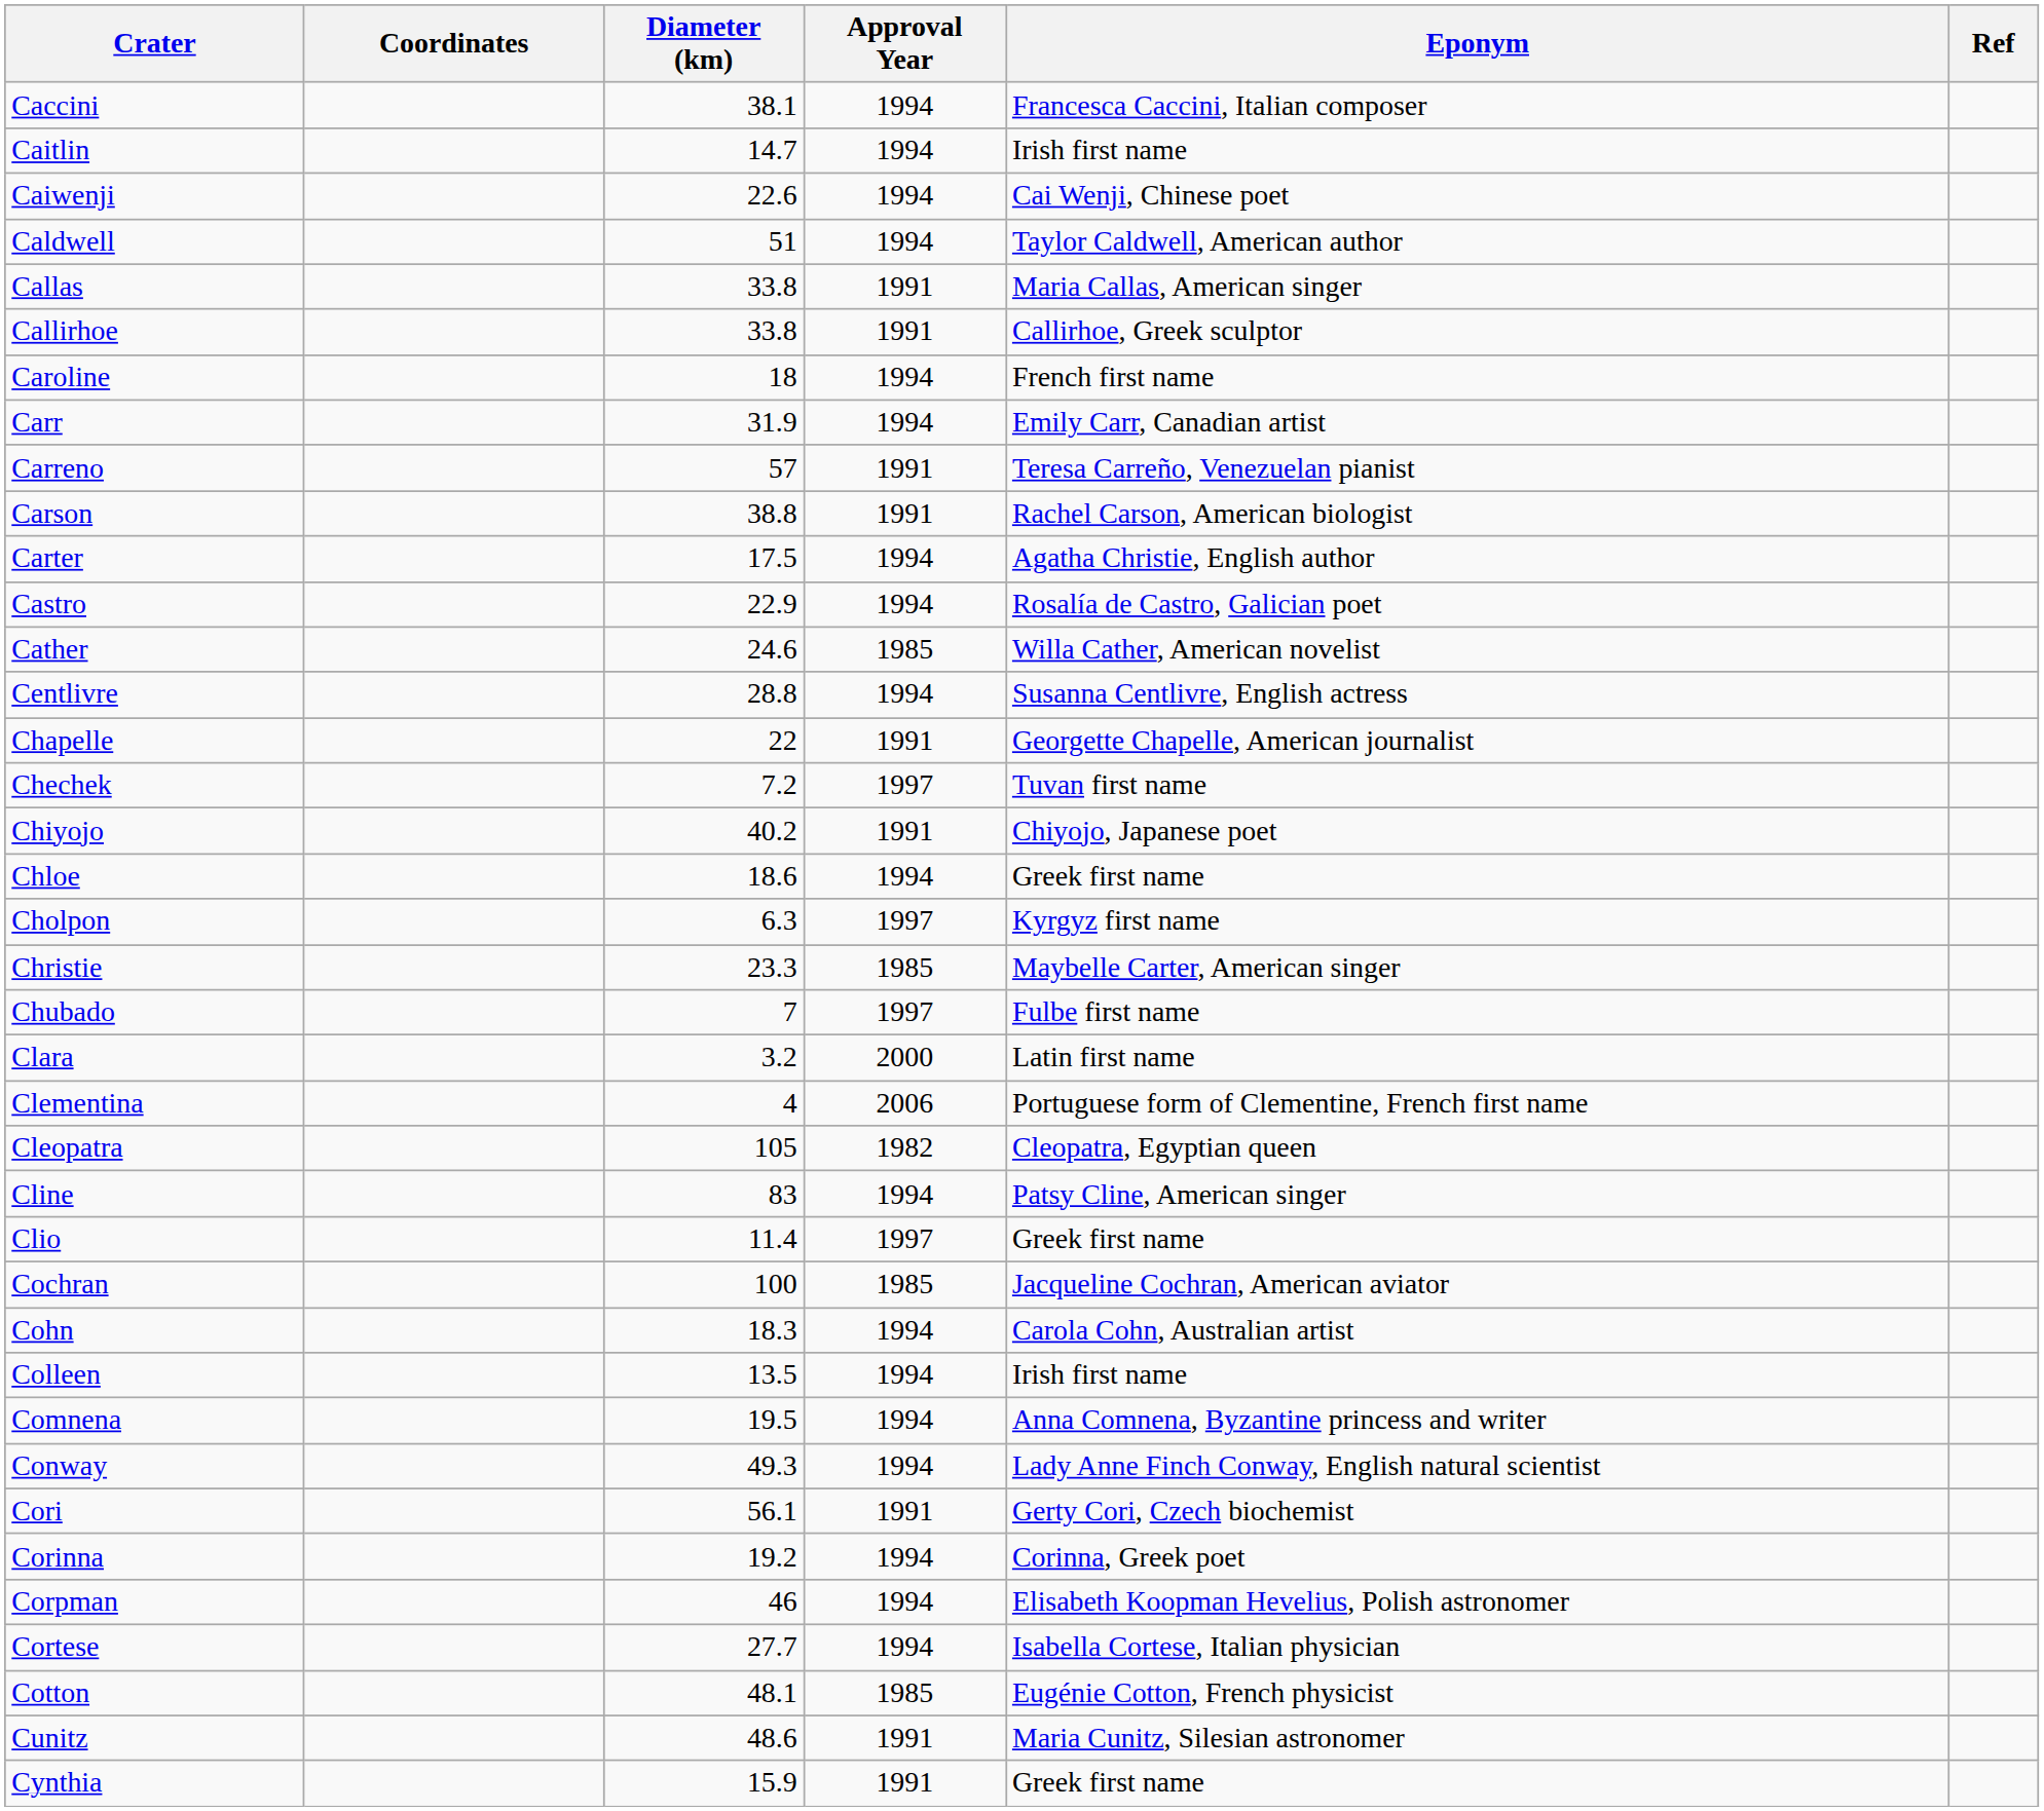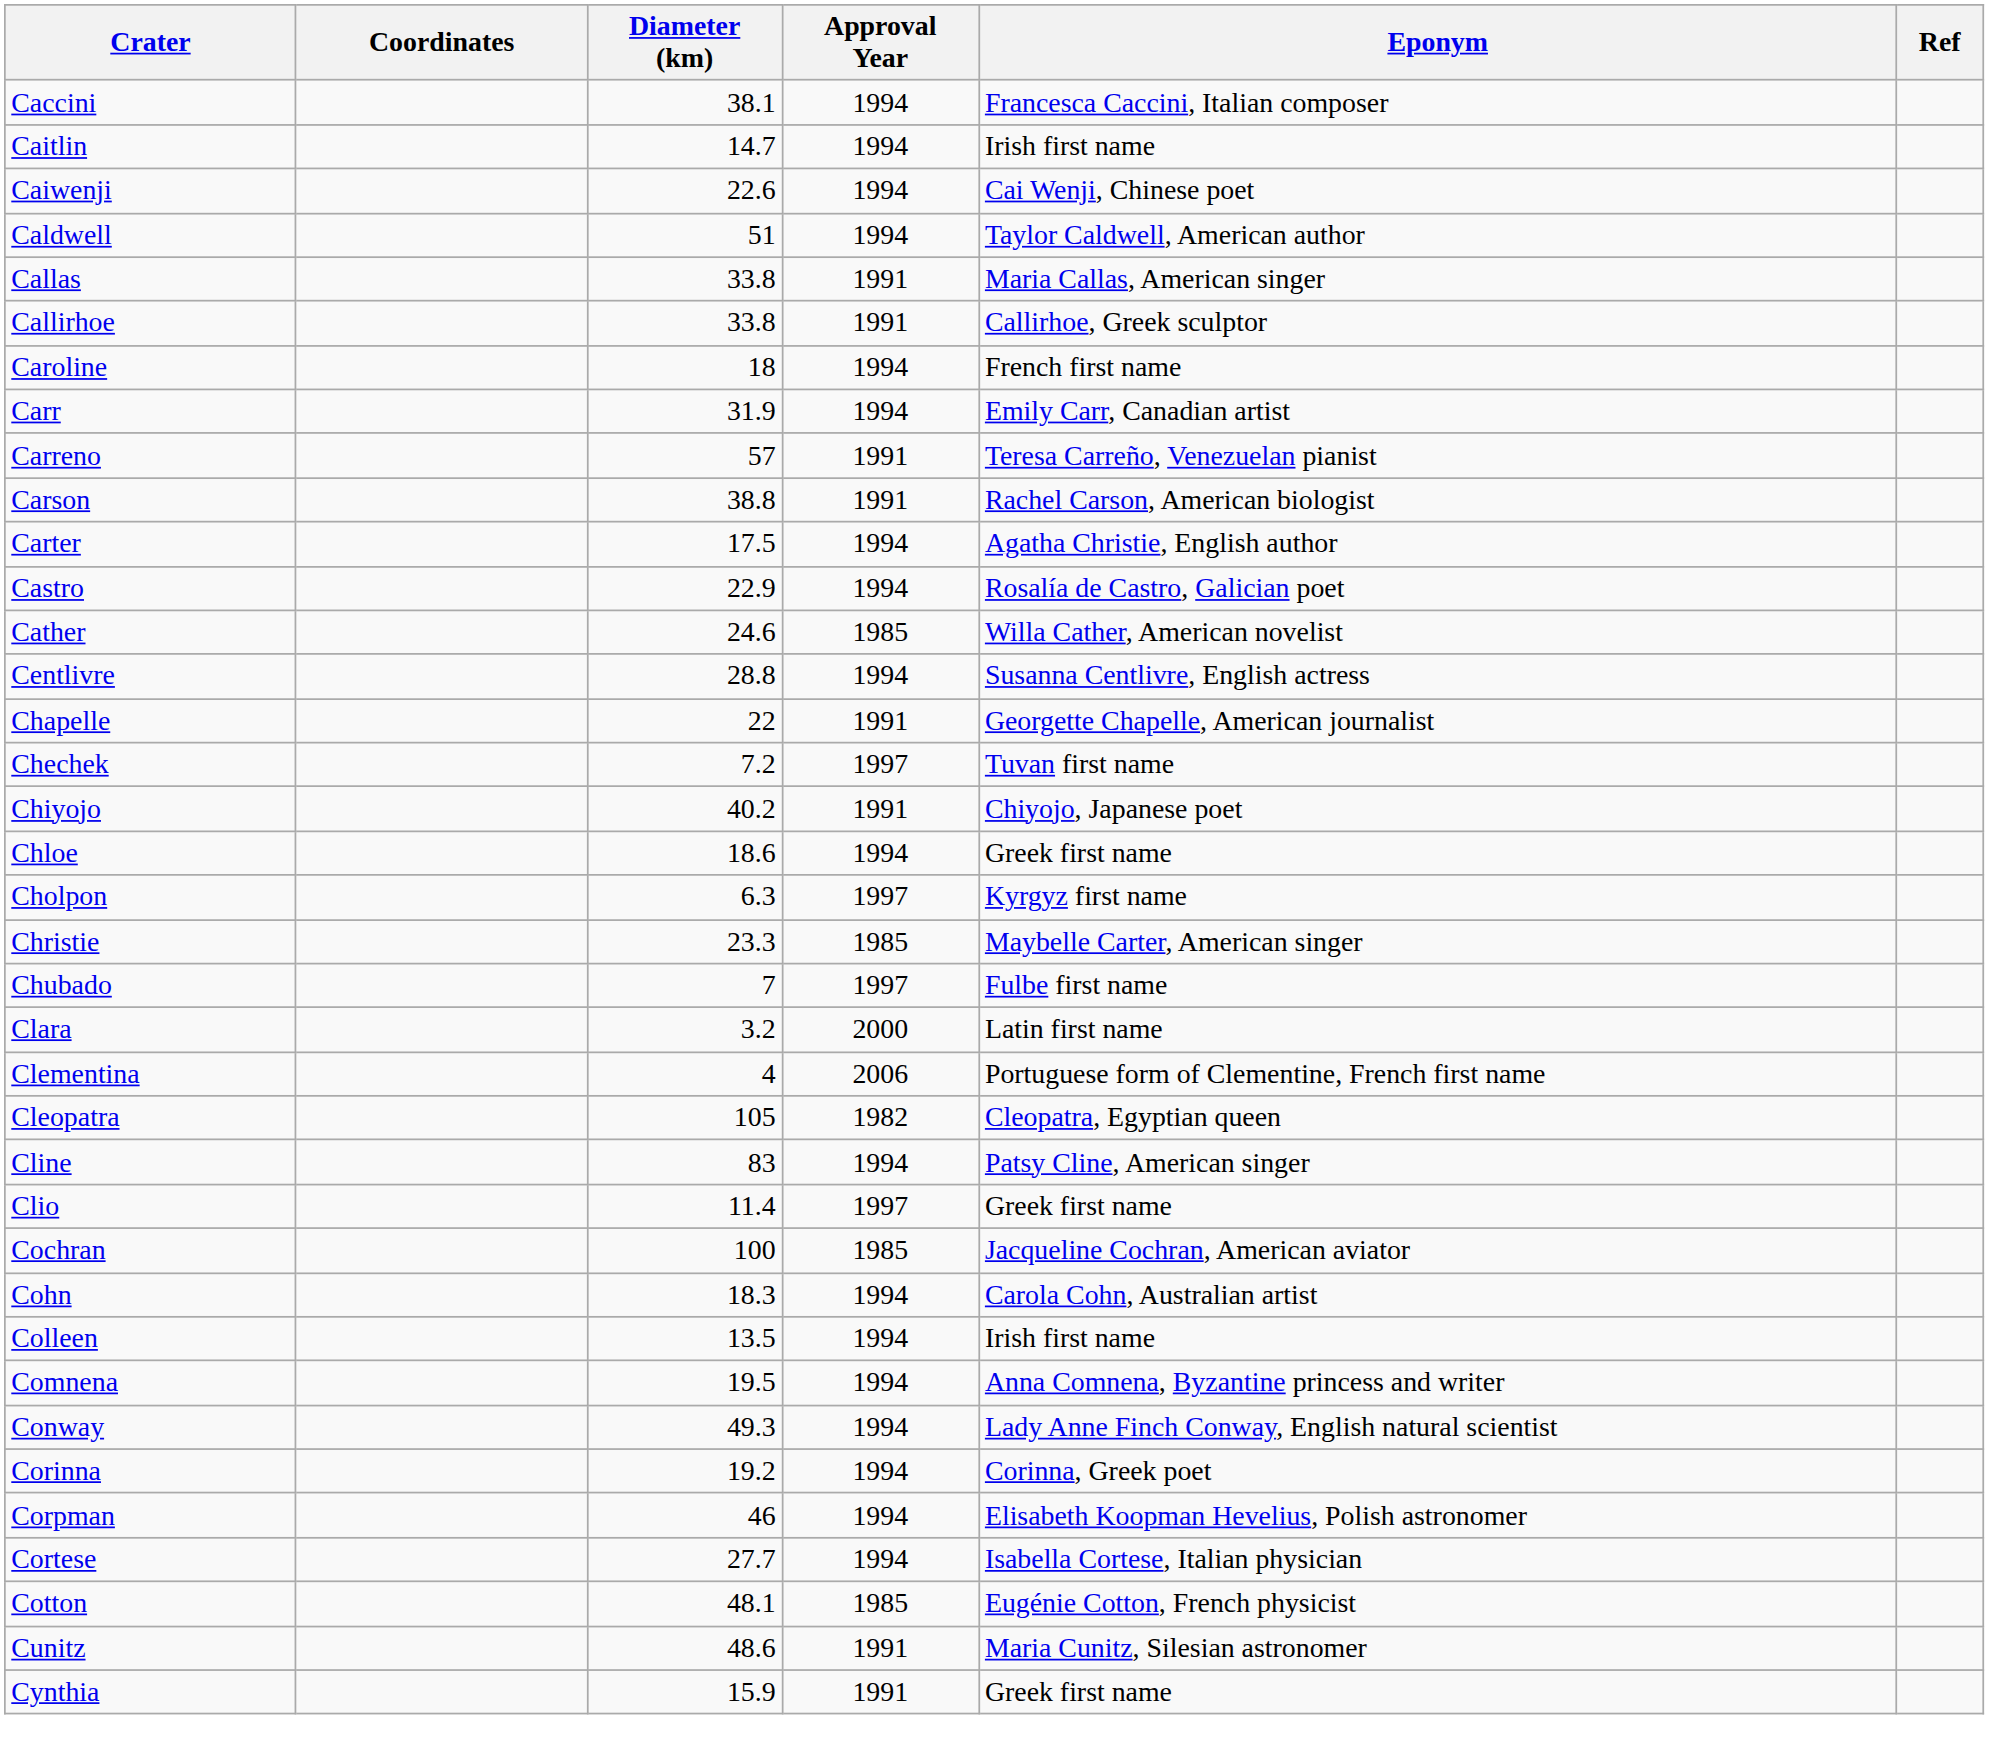 <table class="wikitable sortable" style="min-width: 90%">
 <tr>
 <th style="width:10em"><a href='#'>Crater</a></th>
 <th style="width:10em">Coordinates</th>
 <th><a href='#'>Diameter</a><br>(km)</th>
 <th>Approval<br>Year</th>
 <th class="unsortable"><a href='#'>Eponym</a></th>
 <th class="unsortable">Ref</th>
 </tr>
 <tr id="Caccini">
 <td><a href='#'>Caccini</a></td>
 <td></td>
 <td align=right>38.1</td>
 <td align=center>1994</td>
 <td><a href='#'>Francesca Caccini</a>, Italian composer</td>
 <td></td>
 </tr>
 <tr id="Caitlin">
 <td><a href='#'>Caitlin</a></td>
 <td></td>
 <td align=right>14.7</td>
 <td align=center>1994</td>
 <td>Irish first name</td>
 <td></td>
 </tr>
 <tr id="Caiwenji">
 <td><a href='#'>Caiwenji</a></td>
 <td></td>
 <td align=right>22.6</td>
 <td align=center>1994</td>
 <td><a href='#'>Cai Wenji</a>, Chinese poet</td>
 <td></td>
 </tr>
 <tr id="Caldwell">
 <td><a href='#'>Caldwell</a></td>
 <td></td>
 <td align=right>51</td>
 <td align=center>1994</td>
 <td><a href='#'>Taylor Caldwell</a>, American author</td>
 <td></td>
 </tr>
 <tr id="Callas">
 <td><a href='#'>Callas</a></td>
 <td></td>
 <td align=right>33.8</td>
 <td align=center>1991</td>
 <td><a href='#'>Maria Callas</a>, American singer</td>
 <td></td>
 </tr>
 <tr id="Callirhoe">
 <td><a href='#'>Callirhoe</a></td>
 <td></td>
 <td align=right>33.8</td>
 <td align=center>1991</td>
 <td><a href='#'>Callirhoe</a>, Greek sculptor</td>
 <td></td>
 </tr>
 <tr id="Caroline">
 <td><a href='#'>Caroline</a></td>
 <td></td>
 <td align=right>18</td>
 <td align=center>1994</td>
 <td>French first name</td>
 <td></td>
 </tr>
 <tr id="Carr">
 <td><a href='#'>Carr</a></td>
 <td></td>
 <td align=right>31.9</td>
 <td align=center>1994</td>
 <td><a href='#'>Emily Carr</a>, Canadian artist</td>
 <td></td>
 </tr>
 <tr id="Carreno">
 <td><a href='#'>Carreno</a></td>
 <td></td>
 <td align=right>57</td>
 <td align=center>1991</td>
 <td><a href='#'>Teresa Carreño</a>, <a href='#'>Venezuelan</a> pianist</td>
 <td></td>
 </tr>
 <tr id="Carson">
 <td><a href='#'>Carson</a></td>
 <td></td>
 <td align=right>38.8</td>
 <td align=center>1991</td>
 <td><a href='#'>Rachel Carson</a>, American biologist</td>
 <td></td>
 </tr>
 <tr id="Carter">
 <td><a href='#'>Carter</a></td>
 <td></td>
 <td align=right>17.5</td>
 <td align=center>1994</td>
 <td><a href='#'>Agatha Christie</a>, English author</td>
 <td></td>
 </tr>
 <tr id="Castro">
 <td><a href='#'>Castro</a></td>
 <td></td>
 <td align=right>22.9</td>
 <td align=center>1994</td>
 <td><a href='#'>Rosalía de Castro</a>, <a href='#'>Galician</a> poet</td>
 <td></td>
 </tr>
 <tr id="Cather">
 <td><a href='#'>Cather</a></td>
 <td></td>
 <td align=right>24.6</td>
 <td align=center>1985</td>
 <td><a href='#'>Willa Cather</a>, American novelist</td>
 <td></td>
 </tr>
 <tr id="Centlivre">
 <td><a href='#'>Centlivre</a></td>
 <td></td>
 <td align=right>28.8</td>
 <td align=center>1994</td>
 <td><a href='#'>Susanna Centlivre</a>, English actress</td>
 <td></td>
 </tr>
 <tr id="Chapelle">
 <td><a href='#'>Chapelle</a></td>
 <td></td>
 <td align=right>22</td>
 <td align=center>1991</td>
 <td><a href='#'>Georgette Chapelle</a>, American journalist</td>
 <td></td>
 </tr>
 <tr id="Chechek">
 <td><a href='#'>Chechek</a></td>
 <td></td>
 <td align=right>7.2</td>
 <td align=center>1997</td>
 <td><a href='#'>Tuvan</a> first name</td>
 <td></td>
 </tr>
 <tr id="Chiyojo">
 <td><a href='#'>Chiyojo</a></td>
 <td></td>
 <td align=right>40.2</td>
 <td align=center>1991</td>
 <td><a href='#'>Chiyojo</a>, Japanese poet</td>
 <td></td>
 </tr>
 <tr id="Chloe">
 <td><a href='#'>Chloe</a></td>
 <td></td>
 <td align=right>18.6</td>
 <td align=center>1994</td>
 <td>Greek first name</td>
 <td></td>
 </tr>
 <tr id="Cholpon">
 <td><a href='#'>Cholpon</a></td>
 <td></td>
 <td align=right>6.3</td>
 <td align=center>1997</td>
 <td><a href='#'>Kyrgyz</a> first name</td>
 <td></td>
 </tr>
 <tr id="Christie">
 <td><a href='#'>Christie</a></td>
 <td></td>
 <td align=right>23.3</td>
 <td align=center>1985</td>
 <td><a href='#'>Maybelle Carter</a>, American singer</td>
 <td></td>
 </tr>
 <tr id="Chubado">
 <td><a href='#'>Chubado</a></td>
 <td></td>
 <td align=right>7</td>
 <td align=center>1997</td>
 <td><a href='#'>Fulbe</a> first name</td>
 <td></td>
 </tr>
 <tr id="Clara">
 <td><a href='#'>Clara</a></td>
 <td></td>
 <td align=right>3.2</td>
 <td align=center>2000</td>
 <td>Latin first name</td>
 <td></td>
 </tr>
 <tr id="Clementina">
 <td><a href='#'>Clementina</a></td>
 <td></td>
 <td align=right>4</td>
 <td align=center>2006</td>
 <td>Portuguese form of Clementine, French first name</td>
 <td></td>
 </tr>
 <tr id="Cleopatra">
 <td><a href='#'>Cleopatra</a></td>
 <td></td>
 <td align=right>105</td>
 <td align=center>1982</td>
 <td><a href='#'>Cleopatra</a>, Egyptian queen</td>
 <td></td>
 </tr>
 <tr id="Cline">
 <td><a href='#'>Cline</a></td>
 <td></td>
 <td align=right>83</td>
 <td align=center>1994</td>
 <td><a href='#'>Patsy Cline</a>, American singer</td>
 <td></td>
 </tr>
 <tr id="Clio">
 <td><a href='#'>Clio</a></td>
 <td></td>
 <td align=right>11.4</td>
 <td align=center>1997</td>
 <td>Greek first name</td>
 <td></td>
 </tr>
 <tr id="Cochran">
 <td><a href='#'>Cochran</a></td>
 <td></td>
 <td align=right>100</td>
 <td align=center>1985</td>
 <td><a href='#'>Jacqueline Cochran</a>, American aviator</td>
 <td></td>
 </tr>
 <tr id="Cohn">
 <td><a href='#'>Cohn</a></td>
 <td></td>
 <td align=right>18.3</td>
 <td align=center>1994</td>
 <td><a href='#'>Carola Cohn</a>, Australian artist</td>
 <td></td>
 </tr>
 <tr id="Colleen">
 <td><a href='#'>Colleen</a></td>
 <td></td>
 <td align=right>13.5</td>
 <td align=center>1994</td>
 <td>Irish first name</td>
 <td></td>
 </tr>
 <tr id="Comnena">
 <td><a href='#'>Comnena</a></td>
 <td></td>
 <td align=right>19.5</td>
 <td align=center>1994</td>
 <td><a href='#'>Anna Comnena</a>, <a href='#'>Byzantine</a> princess and writer</td>
 <td></td>
 </tr>
 <tr id="Conway">
 <td><a href='#'>Conway</a></td>
 <td></td>
 <td align=right>49.3</td>
 <td align=center>1994</td>
 <td><a href='#'>Lady Anne Finch Conway</a>, English natural scientist</td>
 <td></td>
 </tr>
-<tr id="Cori">
-<td><a href='#'>Cori</a></td>
-<td></td>
-<td align=right>56.1</td>
-<td align=center>1991</td>
-<td><a href='#'>Gerty Cori</a>, <a href='#'>Czech</a> biochemist</td>
-<td></td>
-</tr>
 <tr id="Corinna">
 <td><a href='#'>Corinna</a></td>
 <td></td>
 <td align=right>19.2</td>
 <td align=center>1994</td>
 <td><a href='#'>Corinna</a>, Greek poet</td>
 <td></td>
 </tr>
 <tr id="Corpman">
 <td><a href='#'>Corpman</a></td>
 <td></td>
 <td align=right>46</td>
 <td align=center>1994</td>
 <td><a href='#'>Elisabeth Koopman Hevelius</a>, Polish astronomer</td>
 <td></td>
 </tr>
 <tr id="Cortese">
 <td><a href='#'>Cortese</a></td>
 <td></td>
 <td align=right>27.7</td>
 <td align=center>1994</td>
 <td><a href='#'>Isabella Cortese</a>, Italian physician</td>
 <td></td>
 </tr>
 <tr id="Cotton">
 <td><a href='#'>Cotton</a></td>
 <td></td>
 <td align=right>48.1</td>
 <td align=center>1985</td>
 <td><a href='#'>Eugénie Cotton</a>, French physicist</td>
 <td></td>
 </tr>
 <tr id="Cunitz">
 <td><a href='#'>Cunitz</a></td>
 <td></td>
 <td align=right>48.6</td>
 <td align=center>1991</td>
 <td><a href='#'>Maria Cunitz</a>, Silesian astronomer</td>
 <td></td>
 </tr>
 <tr id="Cynthia">
 <td><a href='#'>Cynthia</a></td>
 <td></td>
 <td align=right>15.9</td>
 <td align=center>1991</td>
 <td>Greek first name</td>
 <td></td>
 </tr>
 </table>
